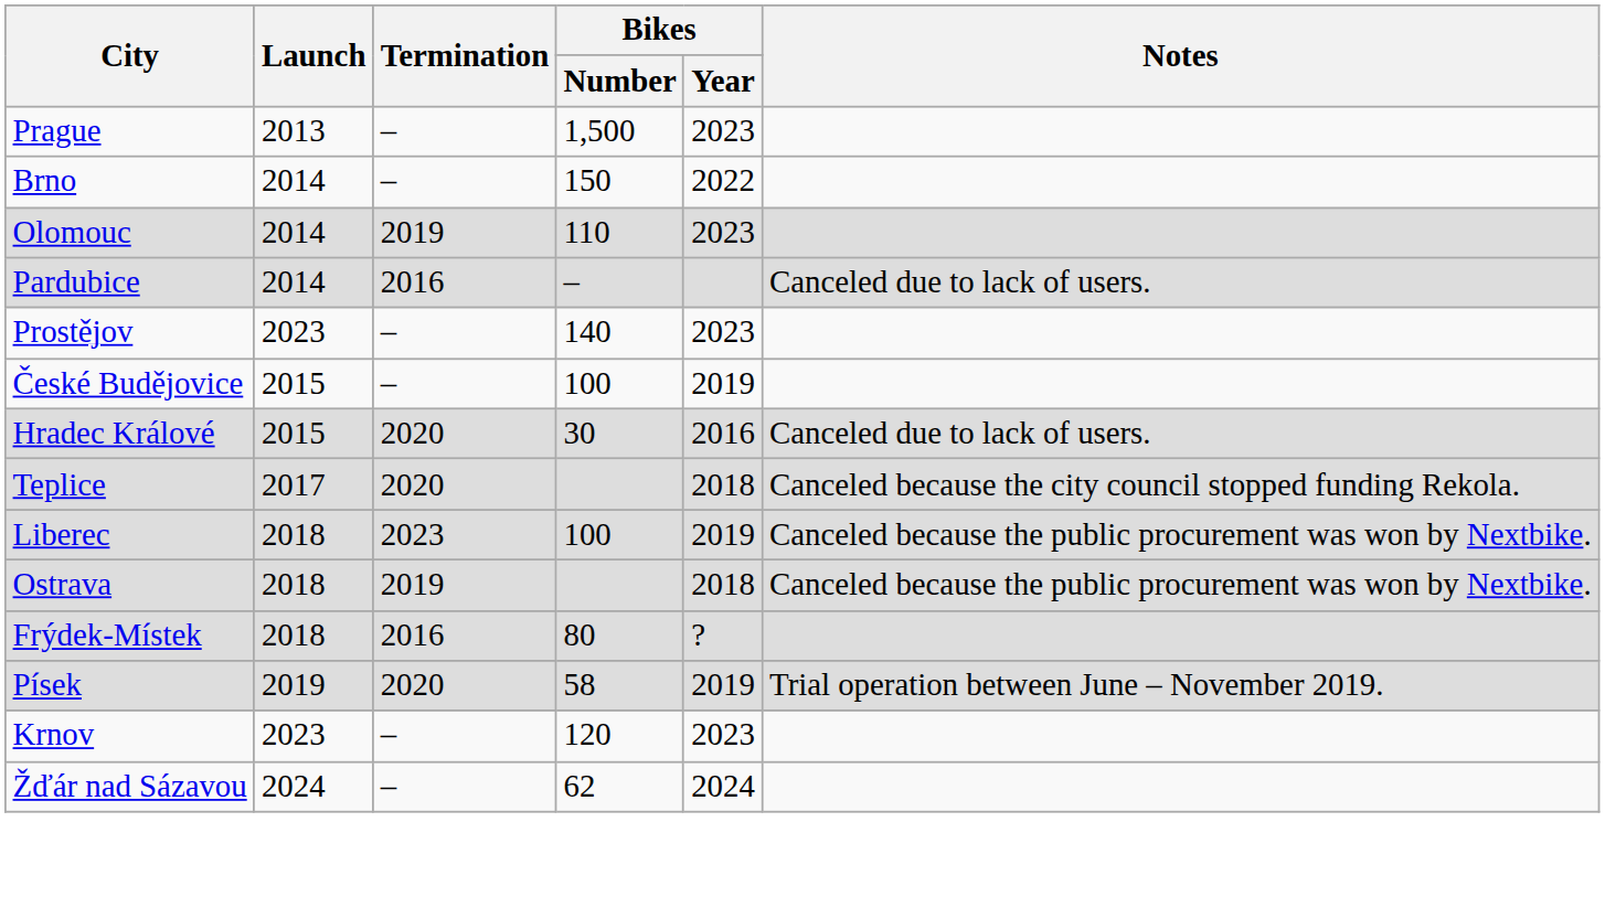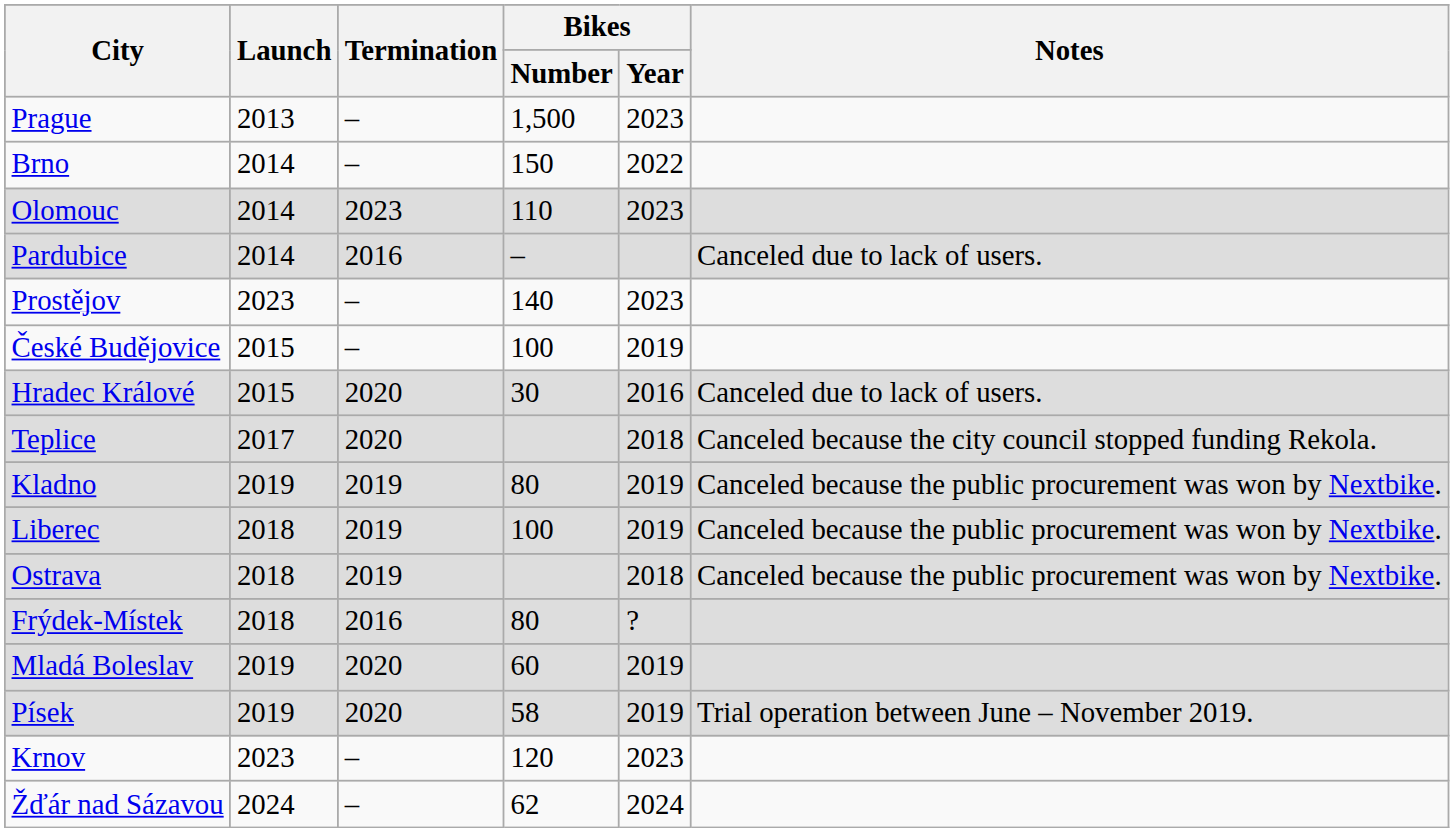 <table class="wikitable sortable">
 <tr>
 <th rowspan="2">City</th>
 <th rowspan="2">Launch</th>
 <th rowspan="2">Termination</th>
 <th colspan="2">Bikes</th>
 <th rowspan="2">Notes</th>
 </tr>
 <tr>
 <th>Number</th>
 <th>Year</th>
 </tr>
 <tr>
 <td><a href='#'>Prague</a></td>
 <td>2013</td>
 <td>–</td>
 <td>1,500</td>
 <td>2023</td>
 <td></td>
 </tr>
 <tr>
 <td><a href='#'>Brno</a></td>
 <td>2014</td>
 <td>–</td>
 <td>150</td>
 <td>2022</td>
 <td></td>
 </tr>
 <tr style="background-color: #DDDDDD">
 <td><a href='#'>Olomouc</a></td>
 <td>2014</td>
-<td>2019</td>
+<td>2023</td>
 <td>110</td>
 <td>2023</td>
 <td></td>
 </tr>
 <tr style="background-color: #DDDDDD">
 <td><a href='#'>Pardubice</a></td>
 <td>2014</td>
 <td>2016</td>
 <td>–</td>
 <td></td>
 <td>Canceled due to lack of users.</td>
 </tr>
 <tr>
 <td><a href='#'>Prostějov</a></td>
 <td>2023</td>
 <td>–</td>
 <td>140</td>
 <td>2023</td>
 <td></td>
 </tr>
 <tr>
 <td><a href='#'>České Budějovice</a></td>
 <td>2015</td>
 <td>–</td>
 <td>100</td>
 <td>2019</td>
 <td></td>
 </tr>
 <tr style="background-color: #DDDDDD">
 <td><a href='#'>Hradec Králové</a></td>
 <td>2015</td>
 <td>2020</td>
 <td>30</td>
 <td>2016</td>
 <td>Canceled due to lack of users.</td>
 </tr>
 <tr style="background-color: #DDDDDD">
 <td><a href='#'>Teplice</a></td>
 <td>2017</td>
 <td>2020</td>
 <td></td>
 <td>2018</td>
 <td>Canceled because the city council stopped funding Rekola.</td>
 </tr>
 <tr style="background-color: #DDDDDD">
+<td><a href='#'>Kladno</a></td>
+<td>2019</td>
+<td>2019</td>
+<td>80</td>
+<td>2019</td>
+<td>Canceled because the public procurement was won by <a href='#'>Nextbike</a>.</td>
+</tr>
+<tr style="background-color: #DDDDDD">
 <td><a href='#'>Liberec</a></td>
 <td>2018</td>
-<td>2023</td>
+<td>2019</td>
 <td>100</td>
 <td>2019</td>
 <td>Canceled because the public procurement was won by <a href='#'>Nextbike</a>.</td>
 </tr>
 <tr style="background-color: #DDDDDD">
 <td><a href='#'>Ostrava</a></td>
 <td>2018</td>
 <td>2019</td>
 <td></td>
 <td>2018</td>
 <td>Canceled because the public procurement was won by <a href='#'>Nextbike</a>.</td>
 </tr>
 <tr style="background-color: #DDDDDD">
 <td><a href='#'>Frýdek-Místek</a></td>
 <td>2018</td>
 <td>2016</td>
 <td>80</td>
 <td>?</td>
+<td></td>
+</tr>
+<tr style="background-color: #DDDDDD">
+<td><a href='#'>Mladá Boleslav</a></td>
+<td>2019</td>
+<td>2020</td>
+<td>60</td>
+<td>2019</td>
 <td></td>
 </tr>
 <tr style="background-color: #DDDDDD">
 <td><a href='#'>Písek</a></td>
 <td>2019</td>
 <td>2020</td>
 <td>58</td>
 <td>2019</td>
 <td>Trial operation between June – November 2019.</td>
 </tr>
 <tr>
 <td><a href='#'>Krnov</a></td>
 <td>2023</td>
 <td>–</td>
 <td>120</td>
 <td>2023</td>
 <td></td>
 </tr>
 <tr>
 <td><a href='#'>Žďár nad Sázavou</a></td>
 <td>2024</td>
 <td>–</td>
 <td>62</td>
 <td>2024</td>
 <td></td>
 </tr>
 </table>
